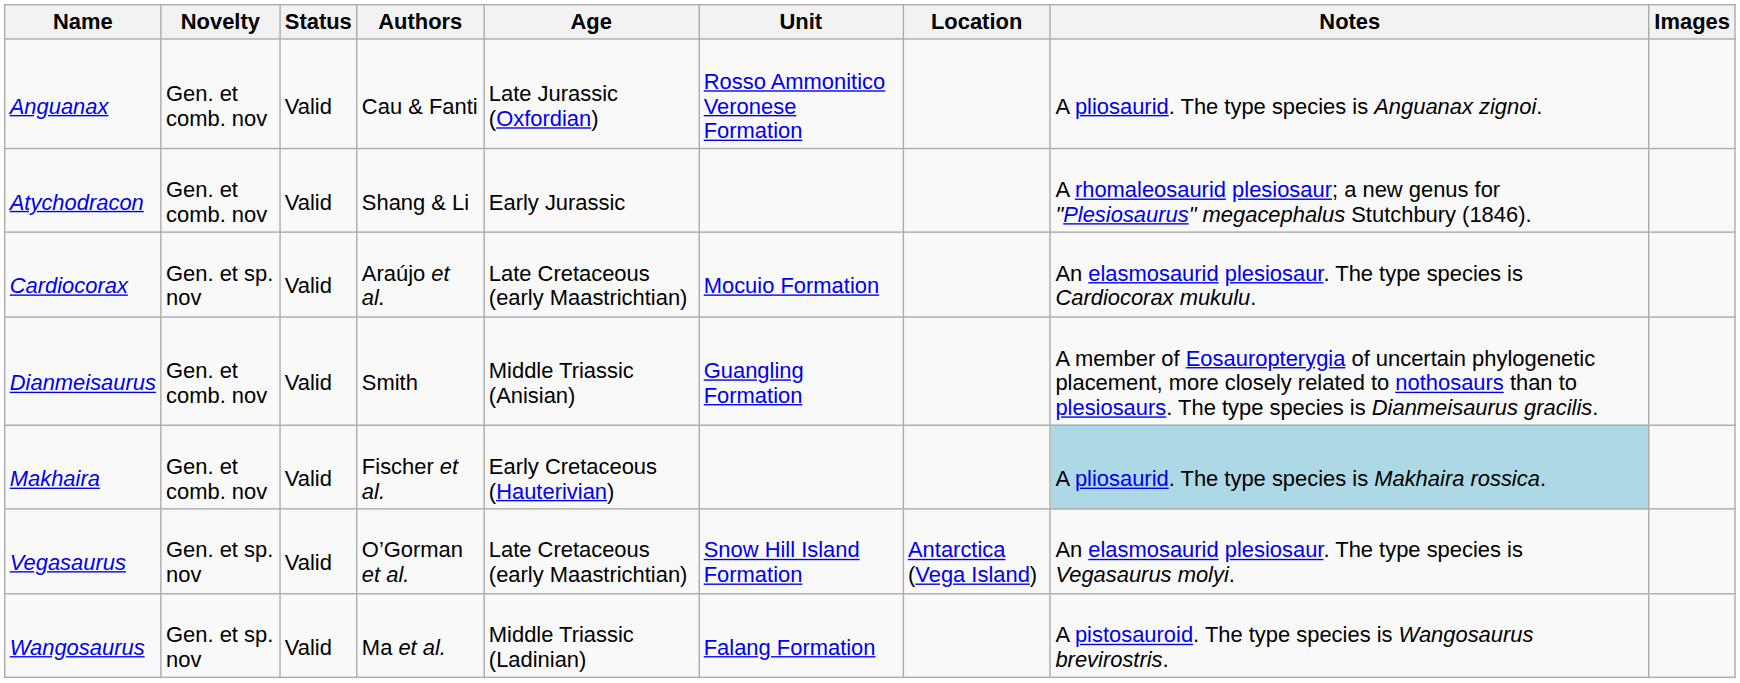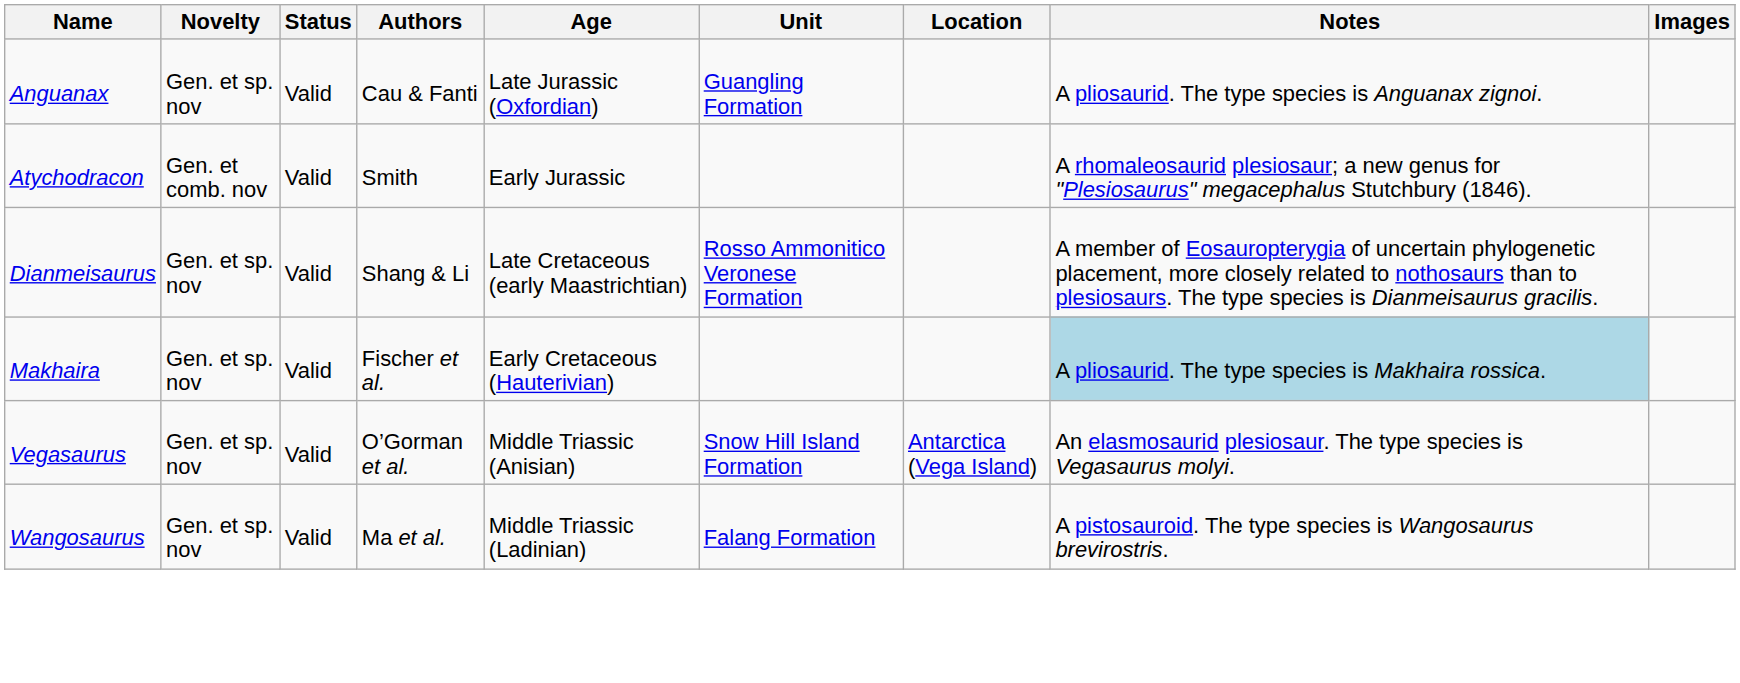 <table class="wikitable sortable"  style="margin:auto; width:100%;">
 <tr>
 <th>Name</th>
 <th>Novelty</th>
 <th>Status</th>
 <th>Authors</th>
 <th>Age</th>
 <th>Unit</th>
 <th>Location</th>
 <th>Notes</th>
 <th>Images</th>
 </tr>
 <tr>
 <td><br><em><a href='#'>Anguanax</a></em></td>
-<td><br>Gen. et comb. nov</td>
+<td><br>Gen. et sp. nov</td>
 <td><br>Valid</td>
 <td><br>Cau & Fanti</td>
 <td><br>Late Jurassic (<a href='#'>Oxfordian</a>)</td>
-<td><br><a href='#'>Rosso Ammonitico Veronese Formation</a></td>
+<td><br><a href='#'>Guangling Formation</a></td>
 <td><br></td>
 <td><br>A <a href='#'>pliosaurid</a>. The type species is <em>Anguanax zignoi</em>.</td>
 <td></td>
 </tr>
 <tr>
 <td><br><em><a href='#'>Atychodracon</a></em></td>
 <td><br>Gen. et comb. nov</td>
 <td><br>Valid</td>
-<td><br>Shang & Li</td>
+<td><br>Smith</td>
 <td><br>Early Jurassic</td>
 <td></td>
 <td><br></td>
 <td><br>A <a href='#'>rhomaleosaurid</a> <a href='#'>plesiosaur</a>; a new genus for <em>"<a href='#'>Plesiosaurus</a>" megacephalus</em> Stutchbury (1846).</td>
 <td></td>
 </tr>
 <tr>
-<td><br><em><a href='#'>Cardiocorax</a></em></td>
+<td><br><em><a href='#'>Dianmeisaurus</a></em></td>
 <td><br>Gen. et sp. nov</td>
 <td><br>Valid</td>
-<td><br>Araújo <em>et al.</em></td>
+<td><br>Shang & Li</td>
 <td><br>Late Cretaceous (early Maastrichtian)</td>
-<td><br><a href='#'>Mocuio Formation</a></td>
-<td><br></td>
-<td><br>An <a href='#'>elasmosaurid</a> <a href='#'>plesiosaur</a>. The type species is <em>Cardiocorax mukulu</em>.</td>
-<td></td>
-</tr>
-<tr>
-<td><br><em><a href='#'>Dianmeisaurus</a></em></td>
-<td><br>Gen. et comb. nov</td>
-<td><br>Valid</td>
-<td><br>Smith</td>
-<td><br>Middle Triassic (Anisian)</td>
-<td><br><a href='#'>Guangling Formation</a></td>
+<td><br><a href='#'>Rosso Ammonitico Veronese Formation</a></td>
 <td><br></td>
 <td><br>A member of <a href='#'>Eosauropterygia</a> of uncertain phylogenetic placement, more closely related to <a href='#'>nothosaurs</a> than to <a href='#'>plesiosaurs</a>. The type species is <em>Dianmeisaurus gracilis</em>.</td>
 <td></td>
 </tr>
 <tr>
 <td><br><em><a href='#'>Makhaira</a></em></td>
-<td><br>Gen. et comb. nov</td>
+<td><br>Gen. et sp. nov</td>
 <td><br>Valid</td>
 <td><br>Fischer <em>et al.</em></td>
 <td><br>Early Cretaceous (<a href='#'>Hauterivian</a>)</td>
 <td></td>
 <td><br></td>
 <td style="background: lightblue;"><br>A <a href='#'>pliosaurid</a>. The type species is <em>Makhaira rossica</em>.</td>
 <td></td>
 </tr>
 <tr>
 <td><br><em><a href='#'>Vegasaurus</a></em></td>
 <td><br>Gen. et sp. nov</td>
 <td><br>Valid</td>
 <td><br>O’Gorman <em>et al.</em></td>
-<td><br>Late Cretaceous (early Maastrichtian)</td>
+<td><br>Middle Triassic (Anisian)</td>
 <td><br><a href='#'>Snow Hill Island Formation</a></td>
 <td><br><a href='#'>Antarctica</a> (<a href='#'>Vega Island</a>)</td>
 <td><br>An <a href='#'>elasmosaurid</a> <a href='#'>plesiosaur</a>. The type species is <em>Vegasaurus molyi</em>.</td>
 <td></td>
 </tr>
 <tr>
 <td><br><em><a href='#'>Wangosaurus</a></em></td>
 <td><br>Gen. et sp. nov</td>
 <td><br>Valid</td>
 <td><br>Ma <em>et al.</em></td>
 <td><br>Middle Triassic (Ladinian)</td>
 <td><br><a href='#'>Falang Formation</a></td>
 <td><br></td>
 <td><br>A <a href='#'>pistosauroid</a>. The type species is <em>Wangosaurus brevirostris</em>.</td>
 <td></td>
 </tr>
 </table>
